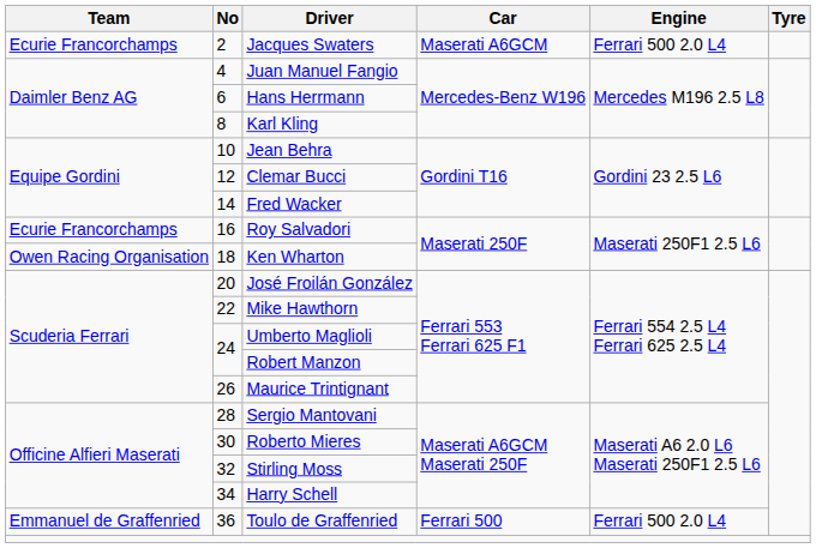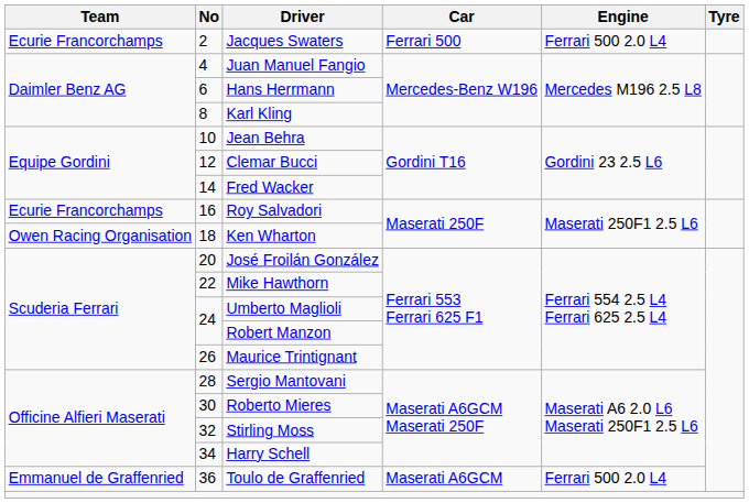 <table class="wikitable">
 <tr>
 <th>Team</th>
 <th>No</th>
 <th>Driver</th>
 <th>Car</th>
 <th>Engine</th>
 <th>Tyre</th>
 </tr>
 <tr>
 <td> <a href='#'>Ecurie Francorchamps</a></td>
 <td>2</td>
 <td> <a href='#'>Jacques Swaters</a></td>
-<td><a href='#'>Maserati A6GCM</a></td>
+<td><a href='#'>Ferrari 500</a></td>
 <td><a href='#'>Ferrari</a> 500 2.0 <a href='#'>L4</a></td>
 <td></td>
 </tr>
 <tr>
 <td rowspan="3"> <a href='#'>Daimler Benz AG</a></td>
 <td>4</td>
 <td> <a href='#'>Juan Manuel Fangio</a></td>
 <td rowspan="3"><a href='#'>Mercedes-Benz W196</a></td>
 <td rowspan="3"><a href='#'>Mercedes</a> M196 2.5 <a href='#'>L8</a></td>
 <td rowspan="3"></td>
 </tr>
 <tr>
 <td>6</td>
 <td> <a href='#'>Hans Herrmann</a></td>
 </tr>
 <tr>
 <td>8</td>
 <td> <a href='#'>Karl Kling</a></td>
 </tr>
 <tr>
 <td rowspan="3"> <a href='#'>Equipe Gordini</a></td>
 <td>10</td>
 <td> <a href='#'>Jean Behra</a></td>
 <td rowspan="3"><a href='#'>Gordini T16</a></td>
 <td rowspan="3"><a href='#'>Gordini</a> 23 2.5 <a href='#'>L6</a></td>
 <td rowspan="3"></td>
 </tr>
 <tr>
 <td>12</td>
 <td> <a href='#'>Clemar Bucci</a></td>
 </tr>
 <tr>
 <td>14</td>
 <td> <a href='#'>Fred Wacker</a></td>
 </tr>
 <tr>
 <td> <a href='#'>Ecurie Francorchamps</a></td>
 <td>16</td>
 <td> <a href='#'>Roy Salvadori</a></td>
 <td rowspan="2"><a href='#'>Maserati 250F</a></td>
 <td rowspan="2"><a href='#'>Maserati</a> 250F1 2.5 <a href='#'>L6</a></td>
 <td rowspan="2"></td>
 </tr>
 <tr>
 <td> <a href='#'>Owen Racing Organisation</a></td>
 <td>18</td>
 <td> <a href='#'>Ken Wharton</a></td>
 </tr>
 <tr>
 <td rowspan="5"> <a href='#'>Scuderia Ferrari</a></td>
 <td>20</td>
 <td> <a href='#'>José Froilán González</a></td>
 <td rowspan="5"><a href='#'>Ferrari 553</a><br><a href='#'>Ferrari 625 F1</a></td>
 <td rowspan="5"><a href='#'>Ferrari</a> 554 2.5 <a href='#'>L4</a><br><a href='#'>Ferrari</a> 625 2.5 <a href='#'>L4</a></td>
 <td rowspan="10"></td>
 </tr>
 <tr>
 <td>22</td>
 <td> <a href='#'>Mike Hawthorn</a></td>
 </tr>
 <tr>
 <td rowspan="2">24</td>
 <td> <a href='#'>Umberto Maglioli</a></td>
 </tr>
 <tr>
 <td> <a href='#'>Robert Manzon</a></td>
 </tr>
 <tr>
 <td>26</td>
 <td> <a href='#'>Maurice Trintignant</a></td>
 </tr>
 <tr>
 <td rowspan="4"> <a href='#'>Officine Alfieri Maserati</a></td>
 <td>28</td>
 <td> <a href='#'>Sergio Mantovani</a></td>
 <td rowspan="4"><a href='#'>Maserati A6GCM</a><br><a href='#'>Maserati 250F</a></td>
 <td rowspan="4"><a href='#'>Maserati</a> A6 2.0 <a href='#'>L6</a><br><a href='#'>Maserati</a> 250F1 2.5 <a href='#'>L6</a></td>
 </tr>
 <tr>
 <td>30</td>
 <td> <a href='#'>Roberto Mieres</a></td>
 </tr>
 <tr>
 <td>32</td>
 <td> <a href='#'>Stirling Moss</a></td>
 </tr>
 <tr>
 <td>34</td>
 <td> <a href='#'>Harry Schell</a></td>
 </tr>
 <tr>
 <td> <a href='#'>Emmanuel de Graffenried</a></td>
 <td>36</td>
 <td> <a href='#'>Toulo de Graffenried</a></td>
-<td><a href='#'>Ferrari 500</a></td>
+<td><a href='#'>Maserati A6GCM</a></td>
 <td><a href='#'>Ferrari</a> 500 2.0 <a href='#'>L4</a></td>
 </tr>
 <tr>
 <td colspan=6></td>
 </tr>
 </table>
